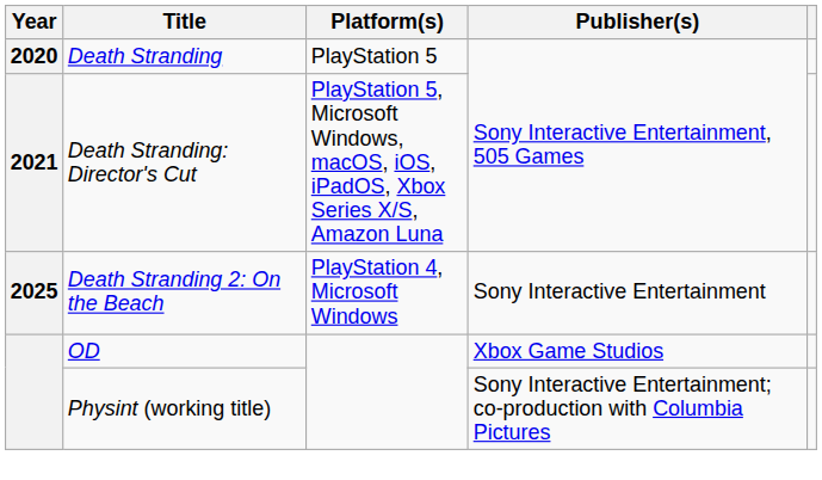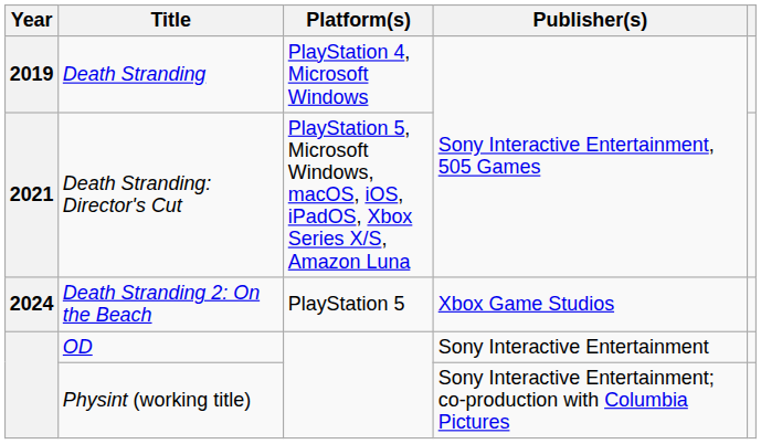 <table class="wikitable sortable">
 <tr>
 <th>Year</th>
 <th style="width:30%;">Title</th>
 <th style="width:20%;">Platform(s)</th>
 <th>Publisher(s)</th>
 <th></th>
 </tr>
 <tr>
-<th>2020</th>
+<th>2019</th>
 <td><em><a href='#'>Death Stranding</a></em></td>
-<td>PlayStation 5</td>
+<td><a href='#'>PlayStation 4</a>, <a href='#'>Microsoft Windows</a></td>
 <td rowspan="2"><a href='#'>Sony Interactive Entertainment</a>, <a href='#'>505 Games</a></td>
 <td></td>
 </tr>
 <tr>
 <th>2021</th>
 <td><em>Death Stranding: Director's Cut</em></td>
 <td><a href='#'>PlayStation 5</a>, Microsoft Windows, <a href='#'>macOS</a>, <a href='#'>iOS</a>, <a href='#'>iPadOS</a>, <a href='#'>Xbox Series X/S</a>, <a href='#'>Amazon Luna</a></td>
 <td></td>
 </tr>
 <tr>
-<th>2025</th>
+<th>2024</th>
 <td><em><a href='#'>Death Stranding 2: On the Beach</a></em></td>
-<td><a href='#'>PlayStation 4</a>, <a href='#'>Microsoft Windows</a></td>
-<td>Sony Interactive Entertainment</td>
+<td>PlayStation 5</td>
+<td><a href='#'>Xbox Game Studios</a></td>
 <td></td>
 </tr>
 <tr>
 <th rowspan="2"></th>
 <td><em><a href='#'>OD</a></em></td>
 <td rowspan="2"></td>
-<td><a href='#'>Xbox Game Studios</a></td>
+<td>Sony Interactive Entertainment</td>
 <td></td>
 </tr>
 <tr>
 <td><em>Physint</em> (working title)</td>
 <td>Sony Interactive Entertainment; co-production with <a href='#'>Columbia Pictures</a></td>
 <td></td>
 </tr>
 </table>
